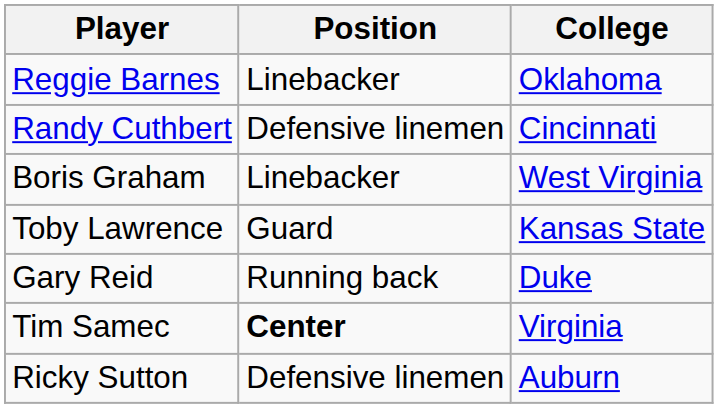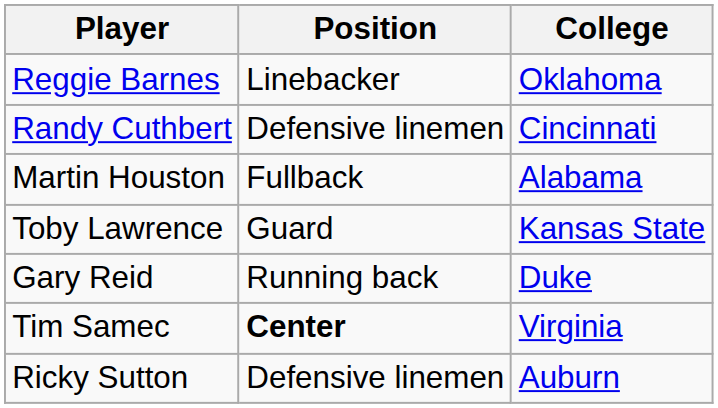 <table class="wikitable">
 <tr>
 <th>Player</th>
 <th>Position</th>
 <th>College</th>
 </tr>
 <tr>
 <td><a href='#'>Reggie Barnes</a></td>
 <td>Linebacker</td>
 <td><a href='#'>Oklahoma</a></td>
 </tr>
 <tr>
 <td><a href='#'>Randy Cuthbert</a></td>
 <td>Defensive linemen</td>
 <td><a href='#'>Cincinnati</a></td>
 </tr>
 <tr>
-<td>Boris Graham</td>
-<td>Linebacker</td>
-<td><a href='#'>West Virginia</a></td>
+<td>Martin Houston</td>
+<td>Fullback</td>
+<td><a href='#'>Alabama</a></td>
 </tr>
 <tr>
 <td>Toby Lawrence</td>
 <td>Guard</td>
 <td><a href='#'>Kansas State</a></td>
 </tr>
 <tr>
 <td>Gary Reid</td>
 <td>Running back</td>
 <td><a href='#'>Duke</a></td>
 </tr>
 <tr>
 <td>Tim Samec</td>
 <td><strong>Center</strong></td>
 <td><a href='#'>Virginia</a></td>
 </tr>
 <tr>
 <td>Ricky Sutton</td>
 <td>Defensive linemen</td>
 <td><a href='#'>Auburn</a></td>
 </tr>
 </table>
